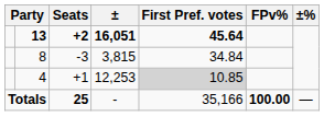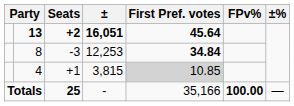 <table class=wikitable>
 <tr>
 <th colspan=2 align=center>Party</th>
 <th valign=top>Seats</th>
 <th valign=top>±</th>
 <th valign=top>First Pref. votes</th>
 <th valign=top>FPv%</th>
 <th valign=top>±%</th>
 </tr>
 <tr>
 <td></td>
 <td align=right><strong>13</strong></td>
 <td align=right><strong>+2</strong></td>
 <td align=right><strong>16,051</strong></td>
 <td align=right><strong>45.64</strong></td>
 <td align=right></td>
 </tr>
 <tr>
 <td></td>
 <td align=right>8</td>
 <td align=right>-3</td>
-<td align=right>3,815</td>
-<td align=right>34.84</td>
+<td align=right>12,253</td>
+<td align=right><strong>34.84</strong></td>
 <td align=right></td>
 </tr>
 <tr>
 <td></td>
 <td align=right>4</td>
 <td align=right>+1</td>
-<td align=right>12,253</td>
+<td align=right>3,815</td>
 <td align=right style="background: lightgrey;">10.85</td>
 <td align=right></td>
 </tr>
 <tr>
 <td colspan=2 align=center><strong>Totals</strong></td>
 <td align=right><strong>25</strong></td>
 <td align=center>-</td>
 <td align=right>35,166</td>
 <td align=center><strong>100.00</strong></td>
 <td align=center>—</td>
 </tr>
 </table>
